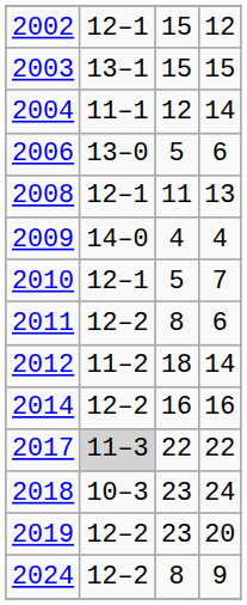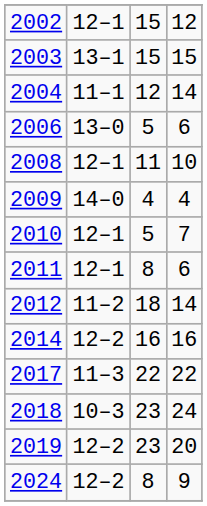 <table class="wikitable" style="text-align:center;">
 <tr>
 </tr>
 <tr>
 <td><a href='#'>2002</a></td>
 <td>12–1</td>
 <td>15</td>
 <td>12</td>
 </tr>
 <tr>
 <td><a href='#'>2003</a></td>
 <td>13–1</td>
 <td>15</td>
 <td>15</td>
 </tr>
 <tr>
 <td><a href='#'>2004</a></td>
 <td>11–1</td>
 <td>12</td>
 <td>14</td>
 </tr>
 <tr>
 <td><a href='#'>2006</a></td>
 <td>13–0</td>
 <td>5</td>
 <td>6</td>
 </tr>
 <tr>
 <td><a href='#'>2008</a></td>
 <td>12–1</td>
 <td>11</td>
-<td>13</td>
+<td>10</td>
 </tr>
 <tr>
 <td><a href='#'>2009</a></td>
 <td>14–0</td>
 <td>4</td>
 <td>4</td>
 </tr>
 <tr>
 <td><a href='#'>2010</a></td>
 <td>12–1</td>
 <td>5</td>
 <td>7</td>
 </tr>
 <tr>
 <td><a href='#'>2011</a></td>
-<td>12–2</td>
+<td>12–1</td>
 <td>8</td>
 <td>6</td>
 </tr>
 <tr>
 <td><a href='#'>2012</a></td>
 <td>11–2</td>
 <td>18</td>
 <td>14</td>
 </tr>
 <tr>
 <td><a href='#'>2014</a></td>
 <td>12–2</td>
 <td>16</td>
 <td>16</td>
 </tr>
 <tr>
 <td><a href='#'>2017</a></td>
-<td style="background: lightgrey;">11–3</td>
+<td>11–3</td>
 <td>22</td>
 <td>22</td>
 </tr>
 <tr>
 <td><a href='#'>2018</a></td>
 <td>10–3</td>
 <td>23</td>
 <td>24</td>
 </tr>
 <tr>
 <td><a href='#'>2019</a></td>
 <td>12–2</td>
 <td>23</td>
 <td>20</td>
 </tr>
 <tr>
 <td><a href='#'>2024</a></td>
 <td>12–2</td>
 <td>8</td>
 <td>9</td>
 </tr>
 <tr>
 </tr>
 </table>
